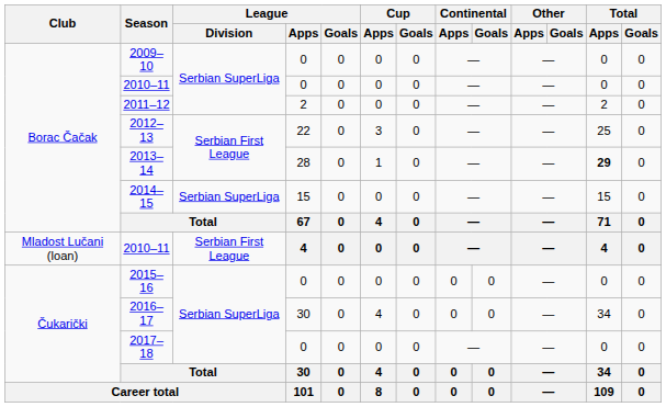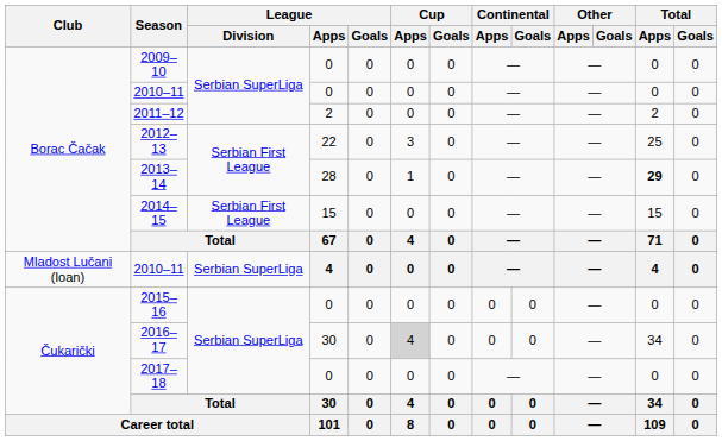 <table class="wikitable" style="text-align:center">
 <tr>
 <th rowspan="2">Club</th>
 <th rowspan="2">Season</th>
 <th colspan="3">League</th>
 <th colspan="2">Cup</th>
 <th colspan="2">Continental</th>
 <th colspan="2">Other</th>
 <th colspan="2">Total</th>
 </tr>
 <tr>
 <th>Division</th>
 <th>Apps</th>
 <th>Goals</th>
 <th>Apps</th>
 <th>Goals</th>
 <th>Apps</th>
 <th>Goals</th>
 <th>Apps</th>
 <th>Goals</th>
 <th>Apps</th>
 <th>Goals</th>
 </tr>
 <tr>
 <td rowspan="7"><a href='#'>Borac Čačak</a></td>
 <td><a href='#'>2009–10</a></td>
 <td rowspan="3"><a href='#'>Serbian SuperLiga</a></td>
 <td>0</td>
 <td>0</td>
 <td>0</td>
 <td>0</td>
 <td colspan="2">—</td>
 <td colspan="2">—</td>
 <td>0</td>
 <td>0</td>
 </tr>
 <tr>
 <td><a href='#'>2010–11</a></td>
 <td>0</td>
 <td>0</td>
 <td>0</td>
 <td>0</td>
 <td colspan="2">—</td>
 <td colspan="2">—</td>
 <td>0</td>
 <td>0</td>
 </tr>
 <tr>
 <td><a href='#'>2011–12</a></td>
 <td>2</td>
 <td>0</td>
 <td>0</td>
 <td>0</td>
 <td colspan="2">—</td>
 <td colspan="2">—</td>
 <td>2</td>
 <td>0</td>
 </tr>
 <tr>
 <td><a href='#'>2012–13</a></td>
 <td rowspan="2"><a href='#'>Serbian First League</a></td>
 <td>22</td>
 <td>0</td>
 <td>3</td>
 <td>0</td>
 <td colspan="2">—</td>
 <td colspan="2">—</td>
 <td>25</td>
 <td>0</td>
 </tr>
 <tr>
 <td><a href='#'>2013–14</a></td>
 <td>28</td>
 <td>0</td>
 <td>1</td>
 <td>0</td>
 <td colspan="2">—</td>
 <td colspan="2">—</td>
 <td><strong>29</strong></td>
 <td>0</td>
 </tr>
 <tr>
 <td><a href='#'>2014–15</a></td>
-<td><a href='#'>Serbian SuperLiga</a></td>
+<td><a href='#'>Serbian First League</a></td>
 <td>15</td>
 <td>0</td>
 <td>0</td>
 <td>0</td>
 <td colspan="2">—</td>
 <td colspan="2">—</td>
 <td>15</td>
 <td>0</td>
 </tr>
 <tr>
 <th colspan="2">Total</th>
 <th>67</th>
 <th>0</th>
 <th>4</th>
 <th>0</th>
 <th colspan="2">—</th>
 <th colspan="2">—</th>
 <th>71</th>
 <th>0</th>
 </tr>
 <tr>
 <td><a href='#'>Mladost Lučani</a> (loan)</td>
 <td><a href='#'>2010–11</a></td>
-<td><a href='#'>Serbian First League</a></td>
+<td><a href='#'>Serbian SuperLiga</a></td>
 <th>4</th>
 <th>0</th>
 <th>0</th>
 <th>0</th>
 <th colspan="2">—</th>
 <th colspan="2">—</th>
 <th>4</th>
 <th>0</th>
 </tr>
 <tr>
 <td rowspan="4"><a href='#'>Čukarički</a></td>
 <td><a href='#'>2015–16</a></td>
 <td rowspan="3"><a href='#'>Serbian SuperLiga</a></td>
 <td>0</td>
 <td>0</td>
 <td>0</td>
 <td>0</td>
 <td>0</td>
 <td>0</td>
 <td colspan="2">—</td>
 <td>0</td>
 <td>0</td>
 </tr>
 <tr>
 <td><a href='#'>2016–17</a></td>
 <td>30</td>
 <td>0</td>
-<td>4</td>
+<td style="background: lightgrey;">4</td>
 <td>0</td>
 <td>0</td>
 <td>0</td>
 <td colspan="2">—</td>
 <td>34</td>
 <td>0</td>
 </tr>
 <tr>
 <td><a href='#'>2017–18</a></td>
 <td>0</td>
 <td>0</td>
 <td>0</td>
 <td>0</td>
 <td colspan="2">—</td>
 <td colspan="2">—</td>
 <td>0</td>
 <td>0</td>
 </tr>
 <tr>
 <th colspan="2">Total</th>
 <th>30</th>
 <th>0</th>
 <th>4</th>
 <th>0</th>
 <th>0</th>
 <th>0</th>
 <th colspan="2">—</th>
 <th>34</th>
 <th>0</th>
 </tr>
 <tr>
 <th colspan="3">Career total</th>
 <th>101</th>
 <th>0</th>
 <th>8</th>
 <th>0</th>
 <th>0</th>
 <th>0</th>
 <th colspan="2">—</th>
 <th>109</th>
 <th>0</th>
 </tr>
 </table>
